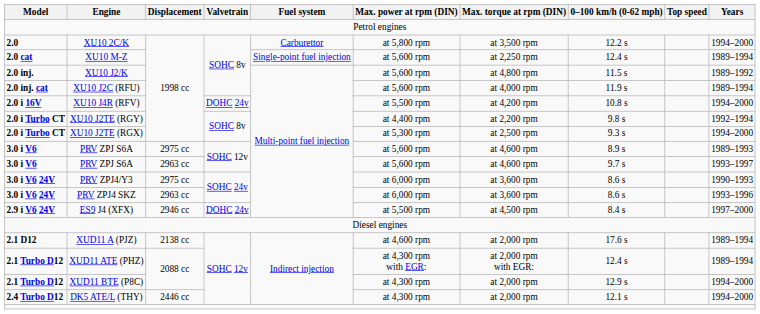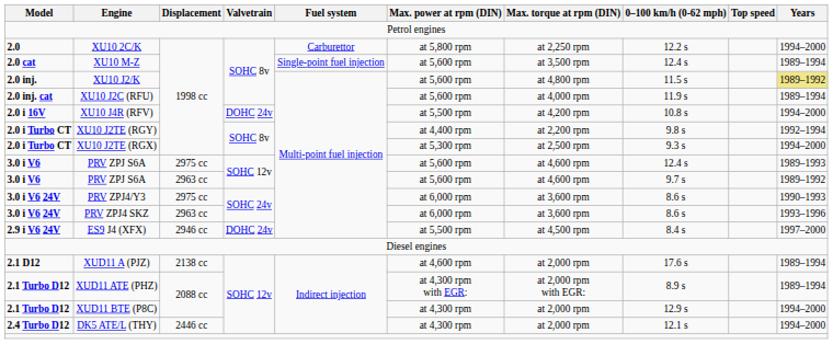 <table class="wikitable" style="text-align:center; font-size:91%;">
 <tr>
 <th>Model</th>
 <th>Engine</th>
 <th>Displacement</th>
 <th>Valvetrain</th>
 <th>Fuel system</th>
 <th>Max. power at rpm (DIN)</th>
 <th>Max. torque at rpm (DIN)</th>
 <th>0–100 km/h (0-62 mph)</th>
 <th>Top speed</th>
 <th>Years</th>
 </tr>
 <tr>
 <td colspan="10">Petrol engines</td>
 </tr>
 <tr>
 <td align="left"><strong>2.0</strong></td>
 <td><a href='#'>XU10 2C/K</a></td>
 <td rowspan="7">1998 cc</td>
 <td rowspan="4"><a href='#'>SOHC</a> 8v</td>
 <td><a href='#'>Carburettor</a></td>
 <td> at 5,800 rpm</td>
-<td> at 3,500 rpm</td>
+<td> at 2,250 rpm</td>
 <td>12.2 s</td>
 <td></td>
 <td>1994–2000</td>
 </tr>
 <tr>
 <td align="left"><strong>2.0 <a href='#'>cat</a></strong></td>
 <td><a href='#'>XU10 M-Z</a></td>
 <td><a href='#'>Single-point fuel injection</a></td>
 <td> at 5,600 rpm</td>
-<td> at 2,250 rpm</td>
+<td> at 3,500 rpm</td>
 <td>12.4 s</td>
 <td></td>
 <td>1989–1994</td>
 </tr>
 <tr>
 <td align="left"><strong>2.0 inj.</strong></td>
 <td><a href='#'>XU10 J2/K</a></td>
 <td rowspan="10"><a href='#'>Multi-point fuel injection</a></td>
 <td> at 5,600 rpm</td>
 <td> at 4,800 rpm</td>
 <td>11.5 s</td>
 <td></td>
-<td>1989–1992</td>
+<td style="background: khaki;">1989–1992</td>
 </tr>
 <tr>
 <td align="left"><strong>2.0 inj. <a href='#'>cat</a></strong></td>
 <td><a href='#'>XU10 J2C</a> (RFU)</td>
 <td> at 5,600 rpm</td>
 <td> at 4,000 rpm</td>
 <td>11.9 s</td>
 <td></td>
 <td>1989–1994</td>
 </tr>
 <tr>
 <td align="left"><strong>2.0 i <a href='#'>16V</a></strong></td>
 <td><a href='#'>XU10 J4R</a> (RFV)</td>
 <td><a href='#'>DOHC</a> <a href='#'>24v</a></td>
 <td> at 5,500 rpm</td>
 <td> at 4,200 rpm</td>
 <td>10.8 s</td>
 <td></td>
 <td>1994–2000</td>
 </tr>
 <tr>
 <td align="left"><strong>2.0 i <a href='#'>Turbo</a> CT</strong></td>
 <td><a href='#'>XU10 J2TE</a> (RGY)</td>
 <td rowspan="2"><a href='#'>SOHC</a> 8v</td>
 <td> at 4,400 rpm</td>
 <td> at 2,200 rpm</td>
 <td>9.8 s</td>
 <td></td>
 <td>1992–1994</td>
 </tr>
 <tr>
 <td align="left"><strong>2.0 i <a href='#'>Turbo</a> CT</strong></td>
 <td><a href='#'>XU10 J2TE</a> (RGX)</td>
 <td> at 5,300 rpm</td>
 <td> at 2,500 rpm</td>
 <td>9.3 s</td>
 <td></td>
 <td>1994–2000</td>
 </tr>
 <tr>
 <td align="left"><strong>3.0 i <a href='#'>V6</a></strong></td>
 <td><a href='#'>PRV</a> ZPJ S6A</td>
 <td>2975 cc</td>
 <td rowspan="2"><a href='#'>SOHC</a> 12v</td>
 <td> at 5,600 rpm</td>
 <td> at 4,600 rpm</td>
-<td>8.9 s</td>
+<td>12.4 s</td>
 <td></td>
 <td>1989–1993</td>
 </tr>
 <tr>
 <td align="left"><strong>3.0 i <a href='#'>V6</a></strong></td>
 <td><a href='#'>PRV</a> ZPJ S6A</td>
 <td>2963 cc</td>
 <td> at 5,600 rpm</td>
 <td> at 4,600 rpm</td>
 <td>9.7 s</td>
 <td></td>
-<td>1993–1997</td>
+<td>1989–1992</td>
 </tr>
 <tr>
 <td align="left"><strong>3.0 i <a href='#'>V6</a> <a href='#'>24V</a></strong></td>
 <td><a href='#'>PRV</a> ZPJ4/Y3</td>
 <td>2975 cc</td>
 <td rowspan="2"><a href='#'>SOHC</a> <a href='#'>24v</a></td>
 <td> at 6,000 rpm</td>
 <td> at 3,600 rpm</td>
 <td>8.6 s</td>
 <td></td>
 <td>1990–1993</td>
 </tr>
 <tr>
 <td align="left"><strong>3.0 i <a href='#'>V6</a> <a href='#'>24V</a></strong></td>
 <td><a href='#'>PRV</a> ZPJ4 SKZ</td>
 <td>2963 cc</td>
 <td> at 6,000 rpm</td>
 <td> at 3,600 rpm</td>
 <td>8.6 s</td>
 <td></td>
 <td>1993–1996</td>
 </tr>
 <tr>
 <td align="left"><strong>2.9 i <a href='#'>V6</a> <a href='#'>24V</a></strong></td>
 <td><a href='#'>ES9</a> J4 (XFX)</td>
 <td>2946 cc</td>
 <td><a href='#'>DOHC</a> <a href='#'>24v</a></td>
 <td> at 5,500 rpm</td>
 <td> at 4,500 rpm</td>
 <td>8.4 s</td>
 <td></td>
 <td>1997–2000</td>
 </tr>
 <tr>
 <td colspan="10">Diesel engines</td>
 </tr>
 <tr>
 <td align="left"><strong>2.1 D12</strong></td>
 <td><a href='#'>XUD11 A</a> (PJZ)</td>
 <td>2138 cc</td>
 <td rowspan="4"><a href='#'>SOHC</a> <a href='#'>12v</a></td>
 <td rowspan="4"><a href='#'>Indirect injection</a></td>
 <td> at 4,600 rpm</td>
 <td> at 2,000 rpm</td>
 <td>17.6 s</td>
 <td></td>
 <td>1989–1994</td>
 </tr>
 <tr>
 <td align="left"><strong>2.1 <a href='#'>Turbo D</a>12</strong></td>
 <td><a href='#'>XUD11 ATE</a> (PHZ)</td>
 <td rowspan="2">2088 cc</td>
 <td> at 4,300 rpm<br>with <a href='#'>EGR</a>: </td>
 <td> at 2,000 rpm<br>with EGR: </td>
-<td>12.4 s</td>
+<td>8.9 s</td>
 <td></td>
 <td>1989–1994</td>
 </tr>
 <tr>
 <td align="left"><strong>2.1 <a href='#'>Turbo D</a>12</strong></td>
 <td><a href='#'>XUD11 BTE</a> (P8C)</td>
 <td> at 4,300 rpm</td>
 <td> at 2,000 rpm</td>
 <td>12.9 s</td>
 <td></td>
 <td>1994–2000</td>
 </tr>
 <tr>
 <td align="left"><strong>2.4 <a href='#'>Turbo D</a>12</strong></td>
 <td><a href='#'>DK5 ATE/L</a> (THY)</td>
 <td>2446 cc</td>
 <td> at 4,300 rpm</td>
 <td> at 2,000 rpm</td>
 <td>12.1 s</td>
 <td></td>
 <td>1994–2000</td>
 </tr>
 <tr>
 <td colspan="10"></td>
 </tr>
 </table>
